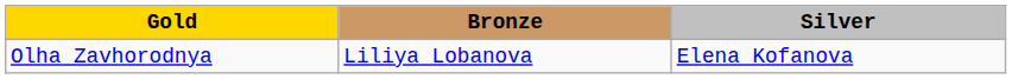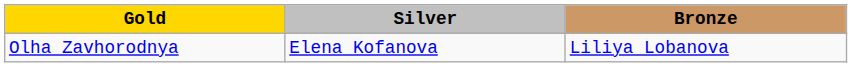 <table class="wikitable" style="text-align:left">
 <tr align="center">
 <td width=200 bgcolor=gold><strong>Gold</strong></td>
+<td width=200 bgcolor=silver><strong>Silver</strong></td>
 <td width=200 bgcolor=CC9966><strong>Bronze</strong></td>
-<td width=200 bgcolor=silver><strong>Silver</strong></td>
 </tr>
 <tr>
 <td><a href='#'>Olha Zavhorodnya</a><br><em></em></td>
+<td><a href='#'>Elena Kofanova</a><br><em></em></td>
 <td><a href='#'>Liliya Lobanova</a><br><em></em></td>
-<td><a href='#'>Elena Kofanova</a><br><em></em></td>
 </tr>
 </table>
